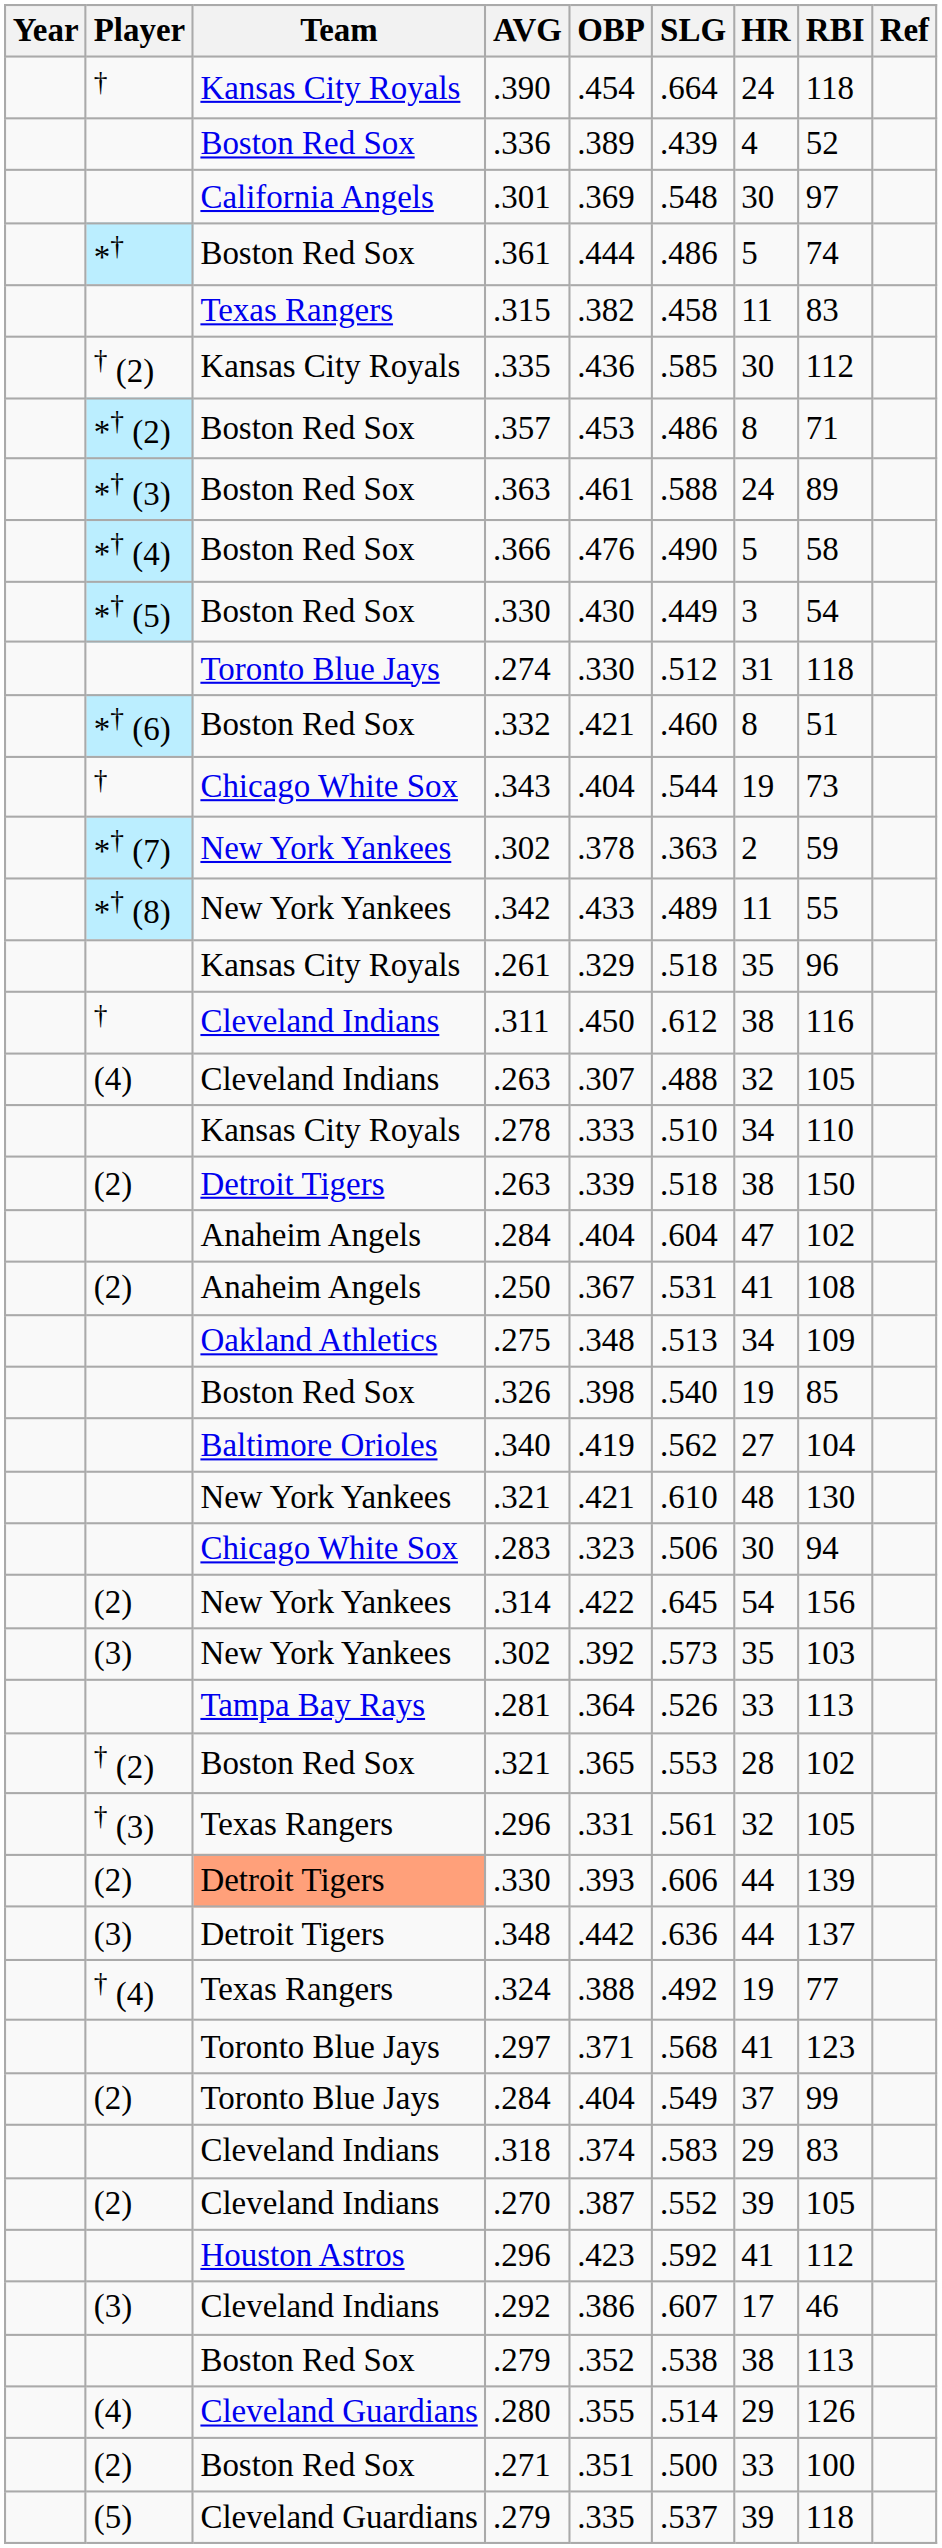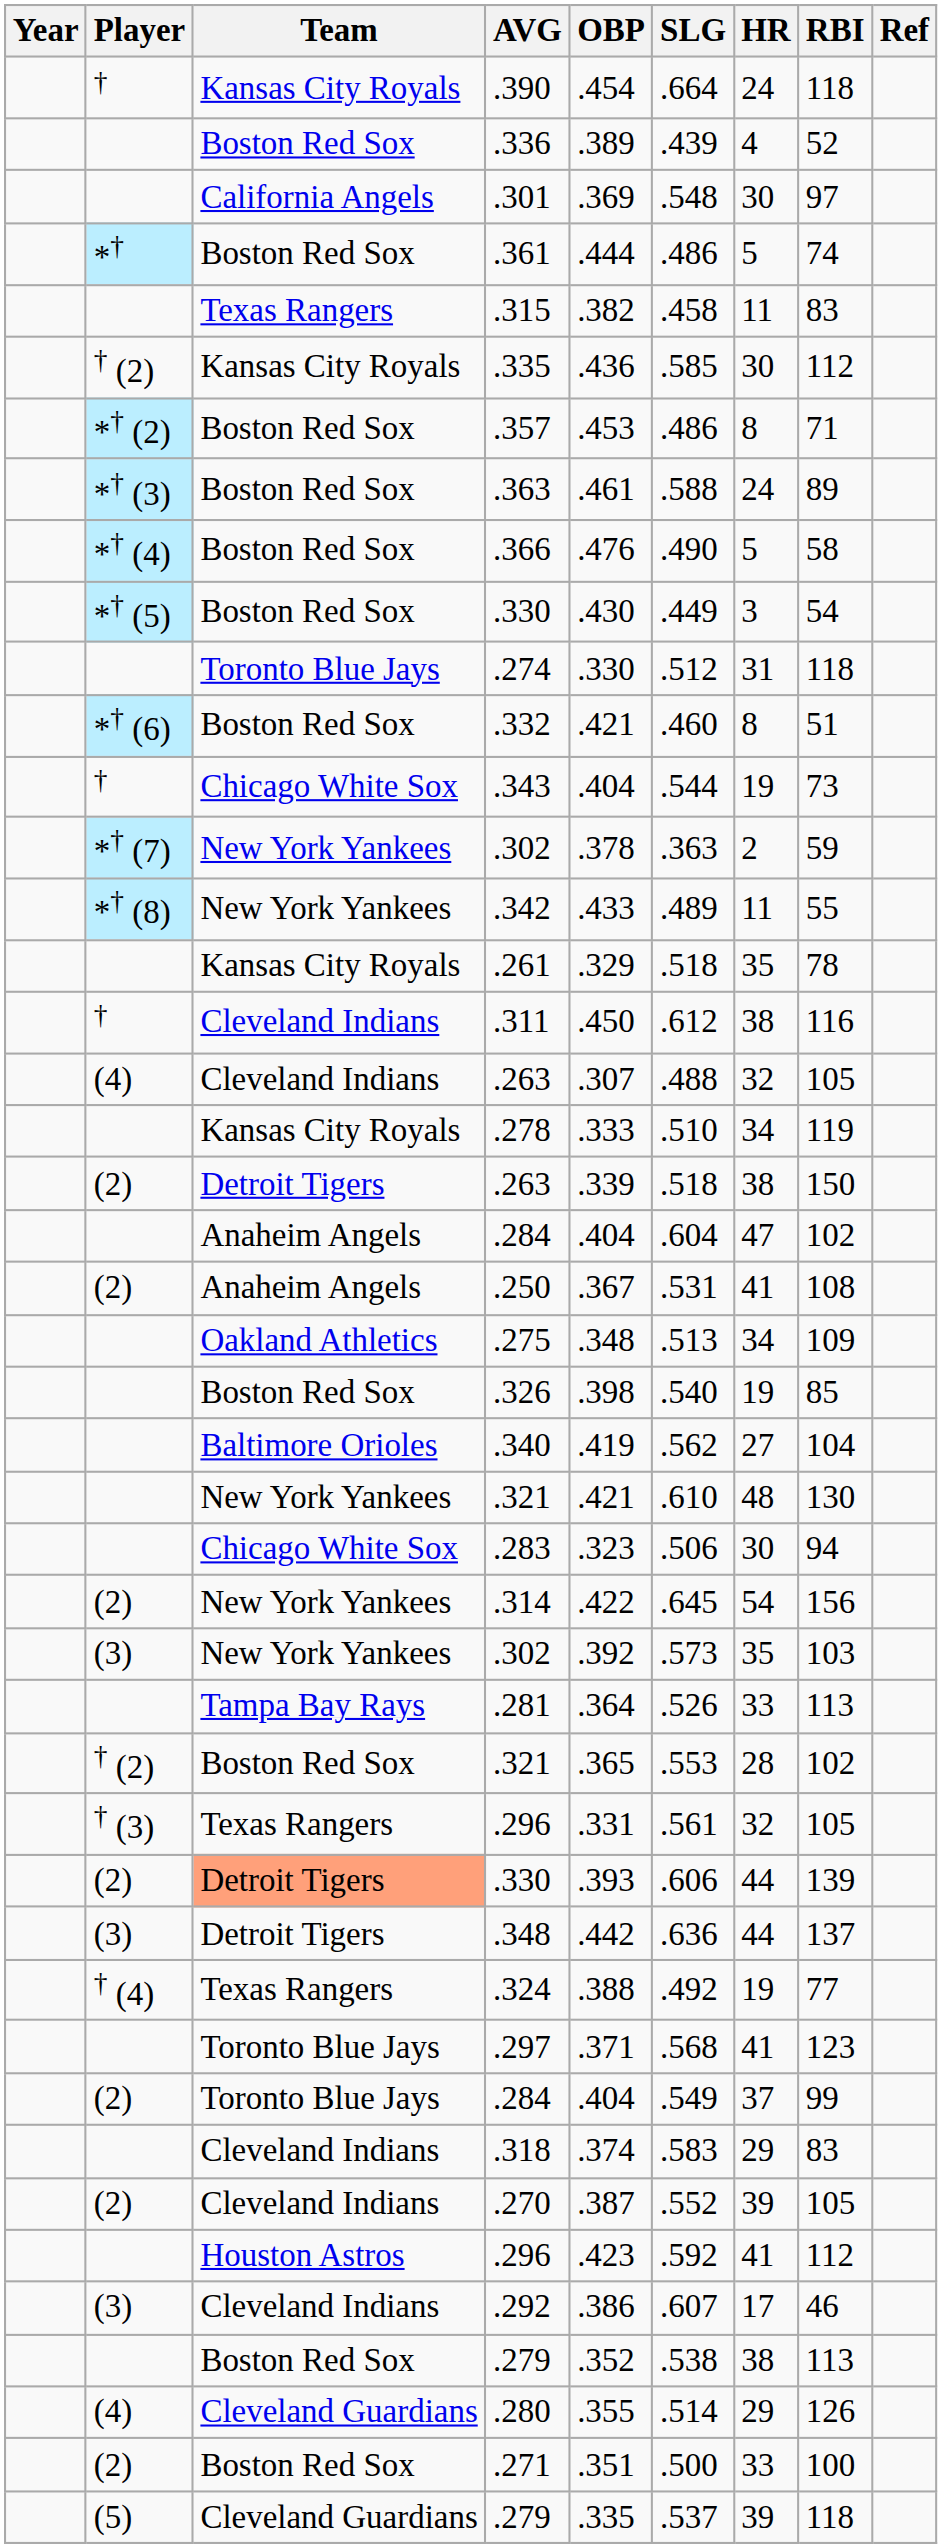 <table class="wikitable sortable" border="1">
 <tr>
 <th>Year</th>
 <th>Player</th>
 <th>Team</th>
 <th>AVG</th>
 <th>OBP</th>
 <th>SLG</th>
 <th>HR</th>
 <th>RBI</th>
 <th class="unsortable">Ref</th>
 </tr>
 <tr>
 <td></td>
 <td><sup>†</sup></td>
 <td><a href='#'>Kansas City Royals</a></td>
 <td>.390</td>
 <td>.454</td>
 <td>.664</td>
 <td>24</td>
 <td>118</td>
 <td></td>
 </tr>
 <tr>
 <td></td>
 <td></td>
 <td><a href='#'>Boston Red Sox</a></td>
 <td>.336</td>
 <td>.389</td>
 <td>.439</td>
 <td>4</td>
 <td>52</td>
 <td></td>
 </tr>
 <tr>
 <td></td>
 <td></td>
 <td><a href='#'>California Angels</a></td>
 <td>.301</td>
 <td>.369</td>
 <td>.548</td>
 <td>30</td>
 <td>97</td>
 <td></td>
 </tr>
 <tr>
 <td></td>
 <td bgcolor=#bbeeff>*<sup>†</sup></td>
 <td>Boston Red Sox</td>
 <td>.361</td>
 <td>.444</td>
 <td>.486</td>
 <td>5</td>
 <td>74</td>
 <td></td>
 </tr>
 <tr>
 <td></td>
 <td></td>
 <td><a href='#'>Texas Rangers</a></td>
 <td>.315</td>
 <td>.382</td>
 <td>.458</td>
 <td>11</td>
 <td>83</td>
 <td></td>
 </tr>
 <tr>
 <td></td>
 <td><sup>†</sup> (2)</td>
 <td>Kansas City Royals</td>
 <td>.335</td>
 <td>.436</td>
 <td>.585</td>
 <td>30</td>
 <td>112</td>
 <td></td>
 </tr>
 <tr>
 <td></td>
 <td bgcolor=#bbeeff>*<sup>†</sup> (2)</td>
 <td>Boston Red Sox</td>
 <td>.357</td>
 <td>.453</td>
 <td>.486</td>
 <td>8</td>
 <td>71</td>
 <td></td>
 </tr>
 <tr>
 <td></td>
 <td bgcolor=#bbeeff>*<sup>†</sup> (3)</td>
 <td>Boston Red Sox</td>
 <td>.363</td>
 <td>.461</td>
 <td>.588</td>
 <td>24</td>
 <td>89</td>
 <td></td>
 </tr>
 <tr>
 <td></td>
 <td bgcolor=#bbeeff>*<sup>†</sup> (4)</td>
 <td>Boston Red Sox</td>
 <td>.366</td>
 <td>.476</td>
 <td>.490</td>
 <td>5</td>
 <td>58</td>
 <td></td>
 </tr>
 <tr>
 <td></td>
 <td bgcolor=#bbeeff>*<sup>†</sup> (5)</td>
 <td>Boston Red Sox</td>
 <td>.330</td>
 <td>.430</td>
 <td>.449</td>
 <td>3</td>
 <td>54</td>
 <td></td>
 </tr>
 <tr>
 <td></td>
 <td></td>
 <td><a href='#'>Toronto Blue Jays</a></td>
 <td>.274</td>
 <td>.330</td>
 <td>.512</td>
 <td>31</td>
 <td>118</td>
 <td></td>
 </tr>
 <tr>
 <td></td>
 <td bgcolor=#bbeeff>*<sup>†</sup> (6)</td>
 <td>Boston Red Sox</td>
 <td>.332</td>
 <td>.421</td>
 <td>.460</td>
 <td>8</td>
 <td>51</td>
 <td></td>
 </tr>
 <tr>
 <td></td>
 <td><sup>†</sup></td>
 <td><a href='#'>Chicago White Sox</a></td>
 <td>.343</td>
 <td>.404</td>
 <td>.544</td>
 <td>19</td>
 <td>73</td>
 <td></td>
 </tr>
 <tr>
 <td></td>
 <td bgcolor=#bbeeff>*<sup>†</sup> (7)</td>
 <td><a href='#'>New York Yankees</a></td>
 <td>.302</td>
 <td>.378</td>
 <td>.363</td>
 <td>2</td>
 <td>59</td>
 <td></td>
 </tr>
 <tr>
 <td></td>
 <td bgcolor=#bbeeff>*<sup>†</sup> (8)</td>
 <td>New York Yankees</td>
 <td>.342</td>
 <td>.433</td>
 <td>.489</td>
 <td>11</td>
 <td>55</td>
 <td></td>
 </tr>
 <tr>
 <td></td>
 <td></td>
 <td>Kansas City Royals</td>
 <td>.261</td>
 <td>.329</td>
 <td>.518</td>
 <td>35</td>
-<td>96</td>
+<td>78</td>
 <td></td>
 </tr>
 <tr>
 <td></td>
 <td><sup>†</sup></td>
 <td><a href='#'>Cleveland Indians</a></td>
 <td>.311</td>
 <td>.450</td>
 <td>.612</td>
 <td>38</td>
 <td>116</td>
 <td></td>
 </tr>
 <tr>
 <td></td>
 <td> (4)</td>
 <td>Cleveland Indians</td>
 <td>.263</td>
 <td>.307</td>
 <td>.488</td>
 <td>32</td>
 <td>105</td>
 <td></td>
 </tr>
 <tr>
 <td></td>
 <td></td>
 <td>Kansas City Royals</td>
 <td>.278</td>
 <td>.333</td>
 <td>.510</td>
 <td>34</td>
-<td>110</td>
+<td>119</td>
 <td></td>
 </tr>
 <tr>
 <td></td>
 <td> (2)</td>
 <td><a href='#'>Detroit Tigers</a></td>
 <td>.263</td>
 <td>.339</td>
 <td>.518</td>
 <td>38</td>
 <td>150</td>
 <td></td>
 </tr>
 <tr>
 <td></td>
 <td></td>
 <td>Anaheim Angels</td>
 <td>.284</td>
 <td>.404</td>
 <td>.604</td>
 <td>47</td>
 <td>102</td>
 <td></td>
 </tr>
 <tr>
 <td></td>
 <td> (2)</td>
 <td>Anaheim Angels</td>
 <td>.250</td>
 <td>.367</td>
 <td>.531</td>
 <td>41</td>
 <td>108</td>
 <td></td>
 </tr>
 <tr>
 <td></td>
 <td></td>
 <td><a href='#'>Oakland Athletics</a></td>
 <td>.275</td>
 <td>.348</td>
 <td>.513</td>
 <td>34</td>
 <td>109</td>
 <td></td>
 </tr>
 <tr>
 <td></td>
 <td></td>
 <td>Boston Red Sox</td>
 <td>.326</td>
 <td>.398</td>
 <td>.540</td>
 <td>19</td>
 <td>85</td>
 <td></td>
 </tr>
 <tr>
 <td></td>
 <td></td>
 <td><a href='#'>Baltimore Orioles</a></td>
 <td>.340</td>
 <td>.419</td>
 <td>.562</td>
 <td>27</td>
 <td>104</td>
 <td></td>
 </tr>
 <tr>
 <td></td>
 <td></td>
 <td>New York Yankees</td>
 <td>.321</td>
 <td>.421</td>
 <td>.610</td>
 <td>48</td>
 <td>130</td>
 <td></td>
 </tr>
 <tr>
 <td></td>
 <td></td>
 <td><a href='#'>Chicago White Sox</a></td>
 <td>.283</td>
 <td>.323</td>
 <td>.506</td>
 <td>30</td>
 <td>94</td>
 <td></td>
 </tr>
 <tr>
 <td></td>
 <td> (2)</td>
 <td>New York Yankees</td>
 <td>.314</td>
 <td>.422</td>
 <td>.645</td>
 <td>54</td>
 <td>156</td>
 <td></td>
 </tr>
 <tr>
 <td></td>
 <td> (3)</td>
 <td>New York Yankees</td>
 <td>.302</td>
 <td>.392</td>
 <td>.573</td>
 <td>35</td>
 <td>103</td>
 <td></td>
 </tr>
 <tr>
 <td></td>
 <td></td>
 <td><a href='#'>Tampa Bay Rays</a></td>
 <td>.281</td>
 <td>.364</td>
 <td>.526</td>
 <td>33</td>
 <td>113</td>
 <td></td>
 </tr>
 <tr>
 <td></td>
 <td><sup>†</sup> (2)</td>
 <td>Boston Red Sox</td>
 <td>.321</td>
 <td>.365</td>
 <td>.553</td>
 <td>28</td>
 <td>102</td>
 <td></td>
 </tr>
 <tr>
 <td></td>
 <td><sup>†</sup> (3)</td>
 <td>Texas Rangers</td>
 <td>.296</td>
 <td>.331</td>
 <td>.561</td>
 <td>32</td>
 <td>105</td>
 <td></td>
 </tr>
 <tr>
 <td></td>
 <td> (2)</td>
 <td style="background: lightsalmon;">Detroit Tigers</td>
 <td>.330</td>
 <td>.393</td>
 <td>.606</td>
 <td>44</td>
 <td>139</td>
 <td></td>
 </tr>
 <tr>
 <td></td>
 <td> (3)</td>
 <td>Detroit Tigers</td>
 <td>.348</td>
 <td>.442</td>
 <td>.636</td>
 <td>44</td>
 <td>137</td>
 <td></td>
 </tr>
 <tr>
 <td></td>
 <td><sup>†</sup> (4)</td>
 <td>Texas Rangers</td>
 <td>.324</td>
 <td>.388</td>
 <td>.492</td>
 <td>19</td>
 <td>77</td>
 <td></td>
 </tr>
 <tr>
 <td></td>
 <td></td>
 <td>Toronto Blue Jays</td>
 <td>.297</td>
 <td>.371</td>
 <td>.568</td>
 <td>41</td>
 <td>123</td>
 <td></td>
 </tr>
 <tr>
 <td></td>
 <td> (2)</td>
 <td>Toronto Blue Jays</td>
 <td>.284</td>
 <td>.404</td>
 <td>.549</td>
 <td>37</td>
 <td>99</td>
 <td></td>
 </tr>
 <tr>
 <td></td>
 <td></td>
 <td>Cleveland Indians</td>
 <td>.318</td>
 <td>.374</td>
 <td>.583</td>
 <td>29</td>
 <td>83</td>
 <td></td>
 </tr>
 <tr>
 <td></td>
 <td> (2)</td>
 <td>Cleveland Indians</td>
 <td>.270</td>
 <td>.387</td>
 <td>.552</td>
 <td>39</td>
 <td>105</td>
 <td></td>
 </tr>
 <tr>
 <td></td>
 <td></td>
 <td><a href='#'>Houston Astros</a></td>
 <td>.296</td>
 <td>.423</td>
 <td>.592</td>
 <td>41</td>
 <td>112</td>
 <td></td>
 </tr>
 <tr>
 <td></td>
 <td> (3)</td>
 <td>Cleveland Indians</td>
 <td>.292</td>
 <td>.386</td>
 <td>.607</td>
 <td>17</td>
 <td>46</td>
 <td></td>
 </tr>
 <tr>
 <td></td>
 <td></td>
 <td>Boston Red Sox</td>
 <td>.279</td>
 <td>.352</td>
 <td>.538</td>
 <td>38</td>
 <td>113</td>
 <td></td>
 </tr>
 <tr>
 <td></td>
 <td> (4)</td>
 <td><a href='#'>Cleveland Guardians</a></td>
 <td>.280</td>
 <td>.355</td>
 <td>.514</td>
 <td>29</td>
 <td>126</td>
 <td></td>
 </tr>
 <tr>
 <td></td>
 <td> (2)</td>
 <td>Boston Red Sox</td>
 <td>.271</td>
 <td>.351</td>
 <td>.500</td>
 <td>33</td>
 <td>100</td>
 <td></td>
 </tr>
 <tr>
 <td></td>
 <td> (5)</td>
 <td>Cleveland Guardians</td>
 <td>.279</td>
 <td>.335</td>
 <td>.537</td>
 <td>39</td>
 <td>118</td>
 <td></td>
 </tr>
 </table>
